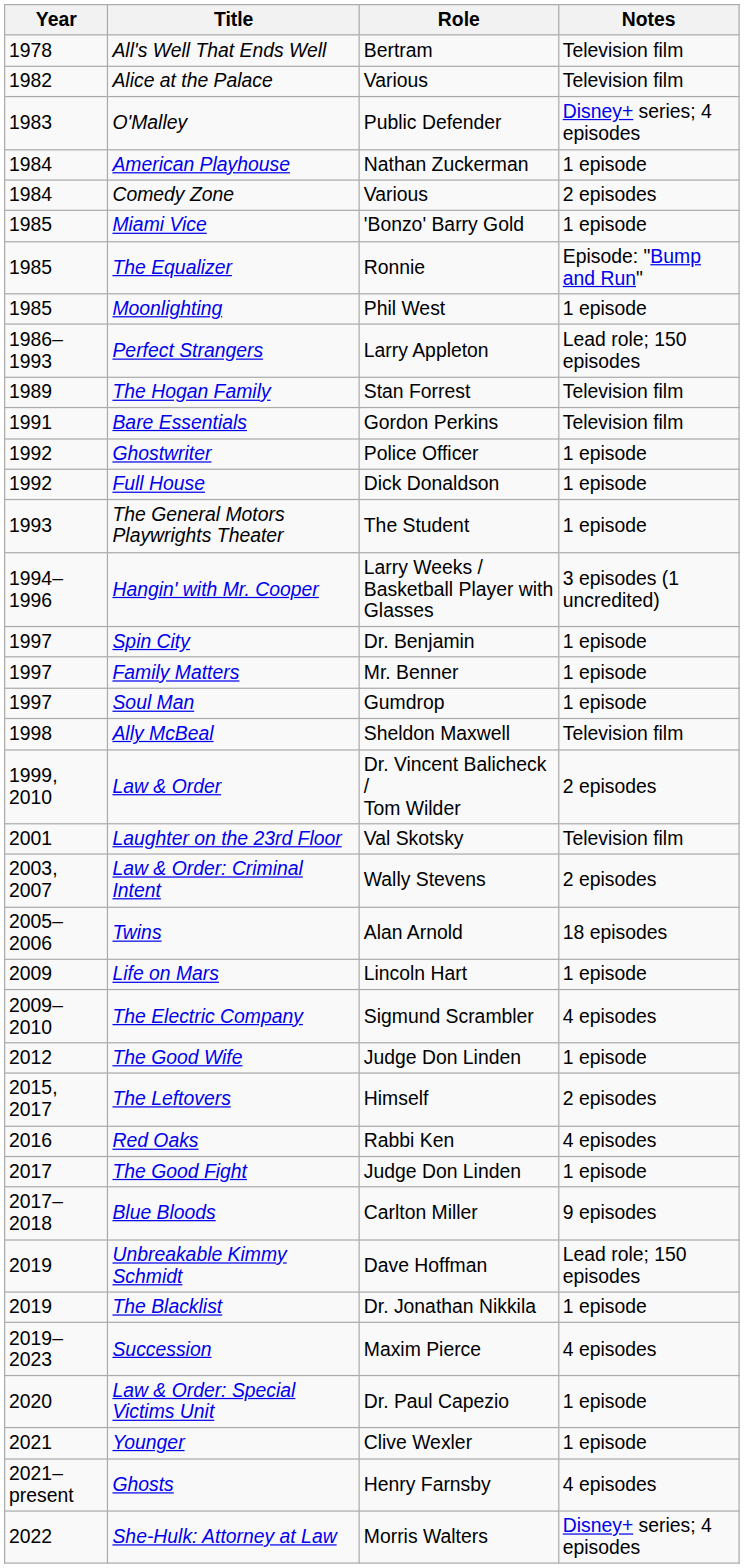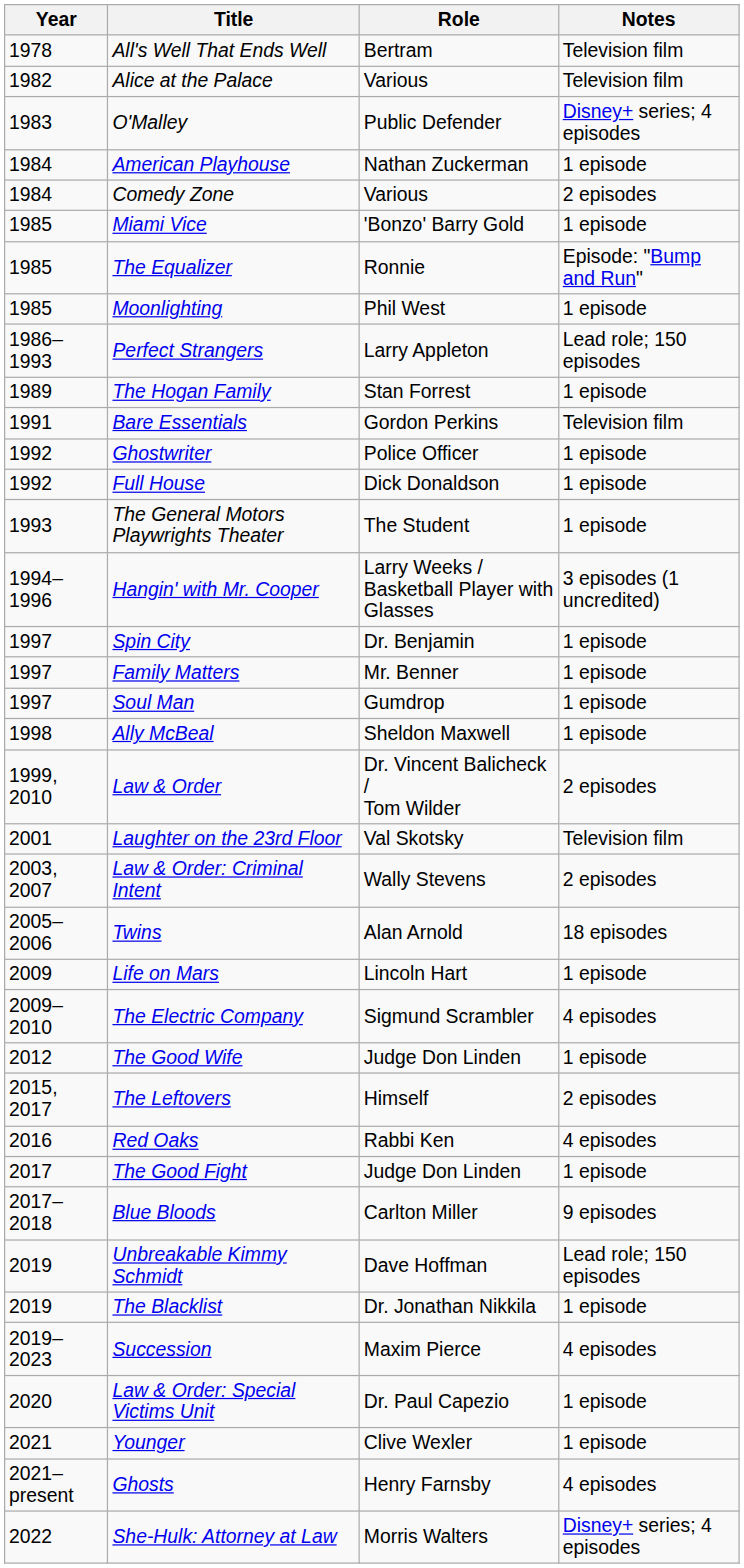 <table class="wikitable sortable">
 <tr>
 <th>Year</th>
 <th>Title</th>
 <th>Role</th>
 <th>Notes</th>
 </tr>
 <tr>
 <td>1978</td>
 <td><em>All's Well That Ends Well</em></td>
 <td>Bertram</td>
 <td>Television film</td>
 </tr>
 <tr>
 <td>1982</td>
 <td><em>Alice at the Palace</em></td>
 <td>Various</td>
 <td>Television film</td>
 </tr>
 <tr>
 <td>1983</td>
 <td><em>O'Malley</em></td>
 <td>Public Defender</td>
 <td><a href='#'>Disney+</a> series; 4 episodes</td>
 </tr>
 <tr>
 <td>1984</td>
 <td><em><a href='#'>American Playhouse</a></em></td>
 <td>Nathan Zuckerman</td>
 <td>1 episode</td>
 </tr>
 <tr>
 <td>1984</td>
 <td><em>Comedy Zone</em></td>
 <td>Various</td>
 <td>2 episodes</td>
 </tr>
 <tr>
 <td>1985</td>
 <td><em><a href='#'>Miami Vice</a></em></td>
 <td>'Bonzo' Barry Gold</td>
 <td>1 episode</td>
 </tr>
 <tr>
 <td>1985</td>
 <td><em><a href='#'>The Equalizer</a></em></td>
 <td>Ronnie</td>
 <td>Episode: "<a href='#'>Bump and Run</a>"</td>
 </tr>
 <tr>
 <td>1985</td>
 <td><a href='#'><em>Moonlighting</em></a></td>
 <td>Phil West</td>
 <td>1 episode</td>
 </tr>
 <tr>
 <td>1986–1993</td>
 <td><a href='#'><em>Perfect Strangers</em></a></td>
 <td>Larry Appleton</td>
 <td>Lead role; 150 episodes</td>
 </tr>
 <tr>
 <td>1989</td>
 <td><em><a href='#'>The Hogan Family</a></em></td>
 <td>Stan Forrest</td>
-<td>Television film</td>
+<td>1 episode</td>
 </tr>
 <tr>
 <td>1991</td>
 <td><em><a href='#'>Bare Essentials</a></em></td>
 <td>Gordon Perkins</td>
 <td>Television film</td>
 </tr>
 <tr>
 <td>1992</td>
 <td><a href='#'><em>Ghostwriter</em></a></td>
 <td>Police Officer</td>
 <td>1 episode</td>
 </tr>
 <tr>
 <td>1992</td>
 <td><em><a href='#'>Full House</a></em></td>
 <td>Dick Donaldson</td>
 <td>1 episode</td>
 </tr>
 <tr>
 <td>1993</td>
 <td><em>The General Motors Playwrights Theater</em></td>
 <td>The Student</td>
 <td>1 episode</td>
 </tr>
 <tr>
 <td>1994–1996</td>
 <td><em><a href='#'>Hangin' with Mr. Cooper</a></em></td>
 <td>Larry Weeks /<br>Basketball Player with Glasses</td>
 <td>3 episodes (1 uncredited)</td>
 </tr>
 <tr>
 <td>1997</td>
 <td><em><a href='#'>Spin City</a></em></td>
 <td>Dr. Benjamin</td>
 <td>1 episode</td>
 </tr>
 <tr>
 <td>1997</td>
 <td><em><a href='#'>Family Matters</a></em></td>
 <td>Mr. Benner</td>
 <td>1 episode</td>
 </tr>
 <tr>
 <td>1997</td>
 <td><a href='#'><em>Soul Man</em></a></td>
 <td>Gumdrop</td>
 <td>1 episode</td>
 </tr>
 <tr>
 <td>1998</td>
 <td><em><a href='#'>Ally McBeal</a></em></td>
 <td>Sheldon Maxwell</td>
-<td>Television film</td>
+<td>1 episode</td>
 </tr>
 <tr>
 <td>1999, 2010</td>
 <td><em><a href='#'>Law & Order</a></em></td>
 <td>Dr. Vincent Balicheck /<br>Tom Wilder</td>
 <td>2 episodes</td>
 </tr>
 <tr>
 <td>2001</td>
 <td><a href='#'><em>Laughter on the 23rd Floor</em></a></td>
 <td>Val Skotsky</td>
 <td>Television film</td>
 </tr>
 <tr>
 <td>2003, 2007</td>
 <td><em><a href='#'>Law & Order: Criminal Intent</a></em></td>
 <td>Wally Stevens</td>
 <td>2 episodes</td>
 </tr>
 <tr>
 <td>2005–2006</td>
 <td><a href='#'><em>Twins</em></a></td>
 <td>Alan Arnold</td>
 <td>18 episodes</td>
 </tr>
 <tr>
 <td>2009</td>
 <td><a href='#'><em>Life on Mars</em></a></td>
 <td>Lincoln Hart</td>
 <td>1 episode</td>
 </tr>
 <tr>
 <td>2009–2010</td>
 <td><a href='#'><em>The Electric Company</em></a></td>
 <td>Sigmund Scrambler</td>
 <td>4 episodes</td>
 </tr>
 <tr>
 <td>2012</td>
 <td><em><a href='#'>The Good Wife</a></em></td>
 <td>Judge Don Linden</td>
 <td>1 episode</td>
 </tr>
 <tr>
 <td>2015, 2017</td>
 <td><a href='#'><em>The Leftovers</em></a></td>
 <td>Himself</td>
 <td>2 episodes</td>
 </tr>
 <tr>
 <td>2016</td>
 <td><em><a href='#'>Red Oaks</a></em></td>
 <td>Rabbi Ken</td>
 <td>4 episodes</td>
 </tr>
 <tr>
 <td>2017</td>
 <td><em><a href='#'>The Good Fight</a></em></td>
 <td>Judge Don Linden</td>
 <td>1 episode</td>
 </tr>
 <tr>
 <td>2017–2018</td>
 <td><a href='#'><em>Blue Bloods</em></a></td>
 <td>Carlton Miller</td>
 <td>9 episodes</td>
 </tr>
 <tr>
 <td>2019</td>
 <td><em><a href='#'>Unbreakable Kimmy Schmidt</a></em></td>
 <td>Dave Hoffman</td>
 <td>Lead role; 150 episodes</td>
 </tr>
 <tr>
 <td>2019</td>
 <td><a href='#'><em>The Blacklist</em></a></td>
 <td>Dr. Jonathan Nikkila</td>
 <td>1 episode</td>
 </tr>
 <tr>
 <td>2019–2023</td>
 <td><a href='#'><em>Succession</em></a></td>
 <td>Maxim Pierce</td>
 <td>4 episodes</td>
 </tr>
 <tr>
 <td>2020</td>
 <td><em><a href='#'>Law & Order: Special Victims Unit</a></em></td>
 <td>Dr. Paul Capezio</td>
 <td>1 episode</td>
 </tr>
 <tr>
 <td>2021</td>
 <td><em><a href='#'>Younger</a></em></td>
 <td>Clive Wexler</td>
 <td>1 episode</td>
 </tr>
 <tr>
 <td>2021–present</td>
 <td><em><a href='#'>Ghosts</a></em></td>
 <td>Henry Farnsby</td>
 <td>4 episodes</td>
 </tr>
 <tr>
 <td>2022</td>
 <td><em><a href='#'>She-Hulk: Attorney at Law</a></em></td>
 <td>Morris Walters</td>
 <td><a href='#'>Disney+</a> series; 4 episodes</td>
 </tr>
 </table>
